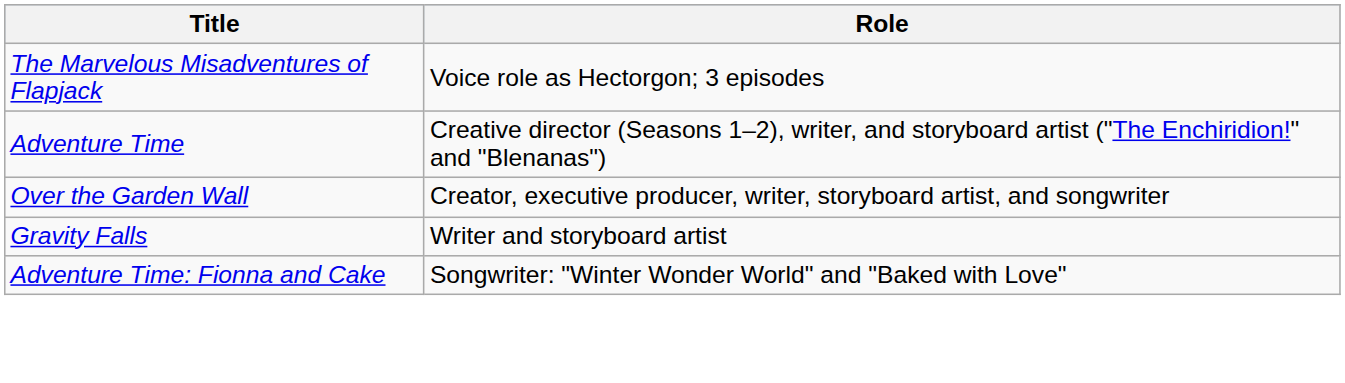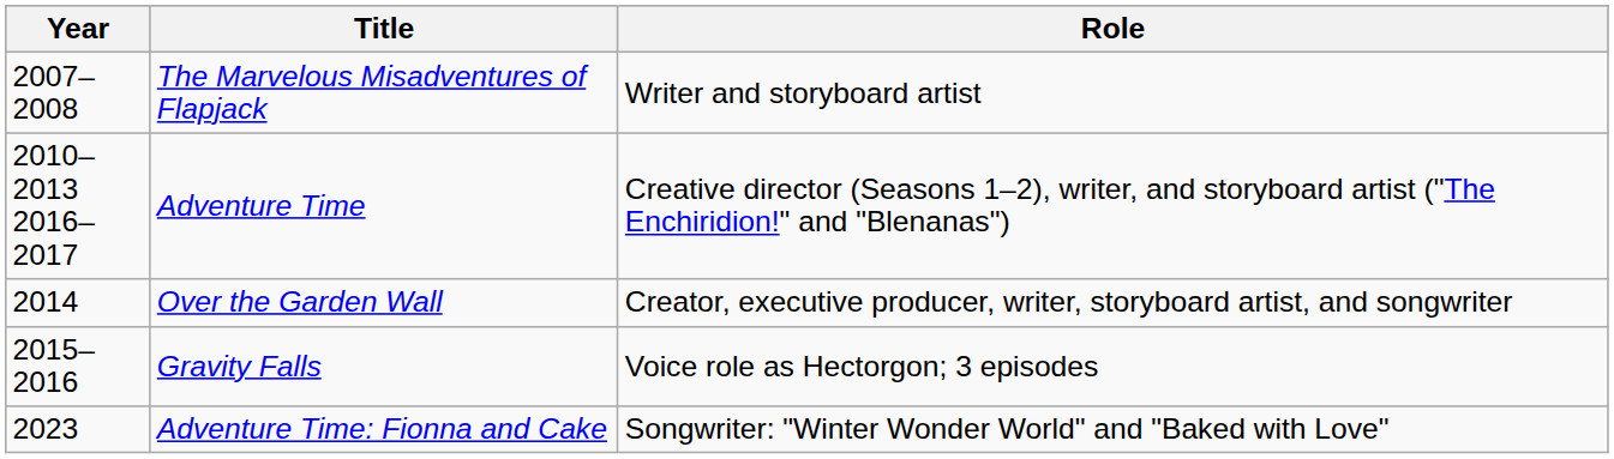 <table class="wikitable">
 <tr style="background:#b0c4de; text-align:center;">
+<th>Year</th>
 <th>Title</th>
 <th>Role</th>
 </tr>
 <tr>
+<td>2007–2008</td>
 <td><em><a href='#'>The Marvelous Misadventures of Flapjack</a></em></td>
-<td>Voice role as Hectorgon; 3 episodes</td>
+<td>Writer and storyboard artist</td>
 </tr>
 <tr>
+<td>2010–2013<br>2016–2017</td>
 <td><em><a href='#'>Adventure Time</a></em></td>
 <td>Creative director (Seasons 1–2), writer, and storyboard artist ("<a href='#'>The Enchiridion!</a>" and 	"Blenanas")</td>
 </tr>
 <tr>
+<td>2014</td>
 <td><em><a href='#'>Over the Garden Wall</a></em></td>
 <td>Creator, executive producer, writer, storyboard artist, and songwriter</td>
 </tr>
 <tr>
+<td>2015–2016</td>
 <td><em><a href='#'>Gravity Falls</a></em></td>
-<td>Writer and storyboard artist</td>
+<td>Voice role as Hectorgon; 3 episodes</td>
 </tr>
 <tr>
+<td>2023</td>
 <td><em><a href='#'>Adventure Time: Fionna and Cake</a></em></td>
 <td>Songwriter: "Winter Wonder World" and "Baked with Love"</td>
 </tr>
 </table>
